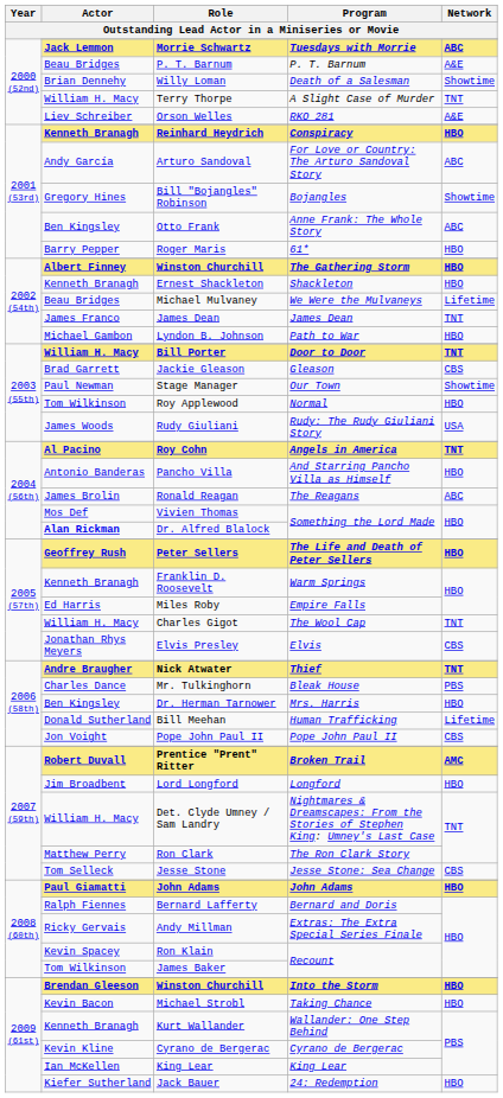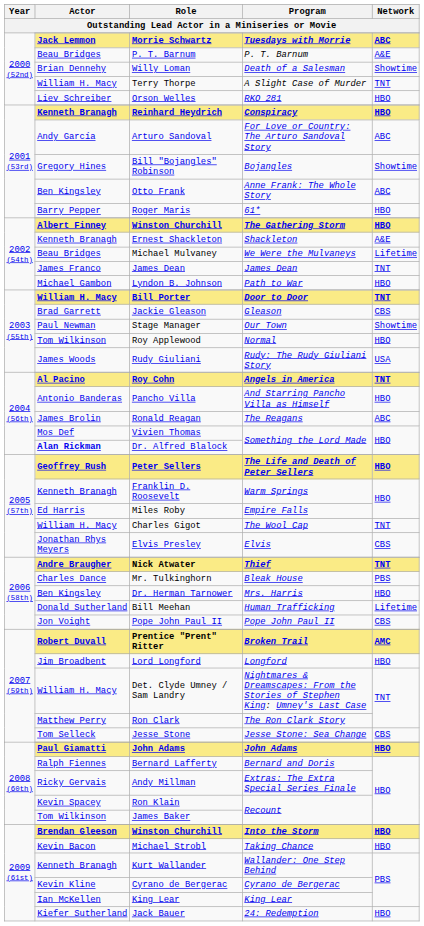 <table class="wikitable" style="width:100; text-align: left;">
 <tr style="background:#bebebe;">
 <th style="width:5%;">Year</th>
 <th style="width:25%;">Actor</th>
 <th style="width:30%;">Role</th>
 <th style="width:35%;">Program</th>
 <th style="width:5%;">Network</th>
 </tr>
 <tr>
 <th colspan=5>Outstanding Lead Actor in a Miniseries or Movie</th>
 </tr>
 <tr>
 <td rowspan=6 style="text-align:center"><a href='#'>2000</a><br><small><a href='#'>(52nd)</a></small></td>
 </tr>
 <tr style="background:#FAEB86">
 <td><strong><a href='#'>Jack Lemmon</a></strong></td>
 <td><strong><a href='#'>Morrie Schwartz</a></strong></td>
 <td><strong><em><a href='#'>Tuesdays with Morrie</a></em></strong></td>
 <td><strong><a href='#'>ABC</a></strong></td>
 </tr>
 <tr>
 <td><a href='#'>Beau Bridges</a></td>
 <td><a href='#'>P. T. Barnum</a></td>
 <td><em>P. T. Barnum</em></td>
 <td><a href='#'>A&E</a></td>
 </tr>
 <tr>
 <td><a href='#'>Brian Dennehy</a></td>
 <td><a href='#'>Willy Loman</a></td>
 <td><em><a href='#'>Death of a Salesman</a></em></td>
 <td><a href='#'>Showtime</a></td>
 </tr>
 <tr>
 <td><a href='#'>William H. Macy</a></td>
 <td>Terry Thorpe</td>
 <td><em>A Slight Case of Murder</em></td>
 <td><a href='#'>TNT</a></td>
 </tr>
 <tr>
 <td><a href='#'>Liev Schreiber</a></td>
 <td><a href='#'>Orson Welles</a></td>
 <td><em><a href='#'>RKO 281</a></em></td>
-<td><a href='#'>A&E</a></td>
+<td><a href='#'>HBO</a></td>
 </tr>
 <tr>
 <td rowspan=6 style="text-align:center"><a href='#'>2001</a><br><small><a href='#'>(53rd)</a></small></td>
 </tr>
 <tr style="background:#FAEB86">
 <td><strong><a href='#'>Kenneth Branagh</a></strong></td>
 <td><strong><a href='#'>Reinhard Heydrich</a></strong></td>
 <td><strong><em><a href='#'>Conspiracy</a></em></strong></td>
 <td><strong><a href='#'>HBO</a></strong></td>
 </tr>
 <tr>
 <td><a href='#'>Andy García</a></td>
 <td><a href='#'>Arturo Sandoval</a></td>
 <td><em><a href='#'>For Love or Country: The Arturo Sandoval Story</a></em></td>
 <td><a href='#'>ABC</a></td>
 </tr>
 <tr>
 <td><a href='#'>Gregory Hines</a></td>
 <td><a href='#'>Bill "Bojangles" Robinson</a></td>
 <td><em><a href='#'>Bojangles</a></em></td>
 <td><a href='#'>Showtime</a></td>
 </tr>
 <tr>
 <td><a href='#'>Ben Kingsley</a></td>
 <td><a href='#'>Otto Frank</a></td>
 <td><em><a href='#'>Anne Frank: The Whole Story</a></em></td>
 <td><a href='#'>ABC</a></td>
 </tr>
 <tr>
 <td><a href='#'>Barry Pepper</a></td>
 <td><a href='#'>Roger Maris</a></td>
 <td><em><a href='#'>61*</a></em></td>
 <td><a href='#'>HBO</a></td>
 </tr>
 <tr>
 <td rowspan=6 style="text-align:center"><a href='#'>2002</a><br><small><a href='#'>(54th)</a></small></td>
 </tr>
 <tr style="background:#FAEB86">
 <td><strong><a href='#'>Albert Finney</a></strong></td>
 <td><strong><a href='#'>Winston Churchill</a></strong></td>
 <td><strong><em><a href='#'>The Gathering Storm</a></em></strong></td>
 <td><strong><a href='#'>HBO</a></strong></td>
 </tr>
 <tr>
 <td><a href='#'>Kenneth Branagh</a></td>
 <td><a href='#'>Ernest Shackleton</a></td>
 <td><em><a href='#'>Shackleton</a></em></td>
-<td><a href='#'>HBO</a></td>
+<td><a href='#'>A&E</a></td>
 </tr>
 <tr>
 <td><a href='#'>Beau Bridges</a></td>
 <td>Michael Mulvaney</td>
 <td><em><a href='#'>We Were the Mulvaneys</a></em></td>
 <td><a href='#'>Lifetime</a></td>
 </tr>
 <tr>
 <td><a href='#'>James Franco</a></td>
 <td><a href='#'>James Dean</a></td>
 <td><em><a href='#'>James Dean</a></em></td>
 <td><a href='#'>TNT</a></td>
 </tr>
 <tr>
 <td><a href='#'>Michael Gambon</a></td>
 <td><a href='#'>Lyndon B. Johnson</a></td>
 <td><em><a href='#'>Path to War</a></em></td>
 <td><a href='#'>HBO</a></td>
 </tr>
 <tr>
 <td rowspan=6 style="text-align:center"><a href='#'>2003</a><br><small><a href='#'>(55th)</a></small></td>
 </tr>
 <tr style="background:#FAEB86">
 <td><strong><a href='#'>William H. Macy</a></strong></td>
 <td><strong><a href='#'>Bill Porter</a></strong></td>
 <td><strong><em><a href='#'>Door to Door</a></em></strong></td>
 <td><strong><a href='#'>TNT</a></strong></td>
 </tr>
 <tr>
 <td><a href='#'>Brad Garrett</a></td>
 <td><a href='#'>Jackie Gleason</a></td>
 <td><em><a href='#'>Gleason</a></em></td>
 <td><a href='#'>CBS</a></td>
 </tr>
 <tr>
 <td><a href='#'>Paul Newman</a></td>
 <td>Stage Manager</td>
 <td><em><a href='#'>Our Town</a></em></td>
 <td><a href='#'>Showtime</a></td>
 </tr>
 <tr>
 <td><a href='#'>Tom Wilkinson</a></td>
 <td>Roy Applewood</td>
 <td><em><a href='#'>Normal</a></em></td>
 <td><a href='#'>HBO</a></td>
 </tr>
 <tr>
 <td><a href='#'>James Woods</a></td>
 <td><a href='#'>Rudy Giuliani</a></td>
 <td><em><a href='#'>Rudy: The Rudy Giuliani Story</a></em></td>
 <td><a href='#'>USA</a></td>
 </tr>
 <tr>
 <td rowspan=6 style="text-align:center"><a href='#'>2004</a><br><small><a href='#'>(56th)</a></small></td>
 </tr>
 <tr style="background:#FAEB86">
 <td><strong><a href='#'>Al Pacino</a></strong></td>
 <td><strong><a href='#'>Roy Cohn</a></strong></td>
 <td><strong><em><a href='#'>Angels in America</a></em></strong></td>
 <td><strong><a href='#'>TNT</a></strong></td>
 </tr>
 <tr>
 <td><a href='#'>Antonio Banderas</a></td>
 <td><a href='#'>Pancho Villa</a></td>
 <td><em><a href='#'>And Starring Pancho Villa as Himself</a></em></td>
 <td><a href='#'>HBO</a></td>
 </tr>
 <tr>
 <td><a href='#'>James Brolin</a></td>
 <td><a href='#'>Ronald Reagan</a></td>
 <td><em><a href='#'>The Reagans</a></em></td>
 <td><a href='#'>ABC</a></td>
 </tr>
 <tr>
 <td><a href='#'>Mos Def</a></td>
 <td><a href='#'>Vivien Thomas</a></td>
 <td rowspan="2"><em><a href='#'>Something the Lord Made</a></em></td>
 <td rowspan="2"><a href='#'>HBO</a></td>
 </tr>
 <tr>
 <td><strong><a href='#'>Alan Rickman</a></strong></td>
 <td><a href='#'>Dr. Alfred Blalock</a></td>
 </tr>
 <tr>
 <td rowspan=6 style="text-align:center"><a href='#'>2005</a><br><small><a href='#'>(57th)</a></small></td>
 </tr>
 <tr style="background:#FAEB86">
 <td><strong><a href='#'>Geoffrey Rush</a></strong></td>
 <td><strong><a href='#'>Peter Sellers</a></strong></td>
 <td><strong><em><a href='#'>The Life and Death of Peter Sellers</a></em></strong></td>
 <td><strong><a href='#'>HBO</a></strong></td>
 </tr>
 <tr>
 <td><a href='#'>Kenneth Branagh</a></td>
 <td><a href='#'>Franklin D. Roosevelt</a></td>
 <td><em><a href='#'>Warm Springs</a></em></td>
 <td rowspan=2><a href='#'>HBO</a></td>
 </tr>
 <tr>
 <td><a href='#'>Ed Harris</a></td>
 <td>Miles Roby</td>
 <td><em><a href='#'>Empire Falls</a></em></td>
 </tr>
 <tr>
 <td><a href='#'>William H. Macy</a></td>
 <td>Charles Gigot</td>
 <td><em><a href='#'>The Wool Cap</a></em></td>
 <td><a href='#'>TNT</a></td>
 </tr>
 <tr>
 <td><a href='#'>Jonathan Rhys Meyers</a></td>
 <td><a href='#'>Elvis Presley</a></td>
 <td><em><a href='#'>Elvis</a></em></td>
 <td><a href='#'>CBS</a></td>
 </tr>
 <tr>
 <td rowspan=6 style="text-align:center"><a href='#'>2006</a><br><small><a href='#'>(58th)</a></small></td>
 </tr>
 <tr style="background:#FAEB86">
 <td><strong><a href='#'>Andre Braugher</a></strong></td>
 <td><strong>Nick Atwater</strong></td>
 <td><strong><em><a href='#'>Thief</a></em></strong></td>
 <td><strong><a href='#'>TNT</a></strong></td>
 </tr>
 <tr>
 <td><a href='#'>Charles Dance</a></td>
 <td>Mr. Tulkinghorn</td>
 <td><em><a href='#'>Bleak House</a></em></td>
 <td><a href='#'>PBS</a></td>
 </tr>
 <tr>
 <td><a href='#'>Ben Kingsley</a></td>
 <td><a href='#'>Dr. Herman Tarnower</a></td>
 <td><em><a href='#'>Mrs. Harris</a></em></td>
 <td><a href='#'>HBO</a></td>
 </tr>
 <tr>
 <td><a href='#'>Donald Sutherland</a></td>
 <td>Bill Meehan</td>
 <td><em><a href='#'>Human Trafficking</a></em></td>
 <td><a href='#'>Lifetime</a></td>
 </tr>
 <tr>
 <td><a href='#'>Jon Voight</a></td>
 <td><a href='#'>Pope John Paul II</a></td>
 <td><em><a href='#'>Pope John Paul II</a></em></td>
 <td><a href='#'>CBS</a></td>
 </tr>
 <tr>
 <td rowspan=6 style="text-align:center"><a href='#'>2007</a><br><small><a href='#'>(59th)</a></small></td>
 </tr>
 <tr style="background:#FAEB86">
 <td><strong><a href='#'>Robert Duvall</a></strong></td>
 <td><strong>Prentice "Prent" Ritter</strong></td>
 <td><strong><em><a href='#'>Broken Trail</a></em></strong></td>
 <td><strong><a href='#'>AMC</a></strong></td>
 </tr>
 <tr>
 <td><a href='#'>Jim Broadbent</a></td>
 <td><a href='#'>Lord Longford</a></td>
 <td><em><a href='#'>Longford</a></em></td>
 <td><a href='#'>HBO</a></td>
 </tr>
 <tr>
 <td><a href='#'>William H. Macy</a></td>
 <td>Det. Clyde Umney / Sam Landry</td>
 <td><em><a href='#'>Nightmares & Dreamscapes: From the Stories of Stephen King</a>: <a href='#'>Umney's Last Case</a></em></td>
 <td rowspan=2><a href='#'>TNT</a></td>
 </tr>
 <tr>
 <td><a href='#'>Matthew Perry</a></td>
 <td><a href='#'>Ron Clark</a></td>
 <td><em><a href='#'>The Ron Clark Story</a></em></td>
 </tr>
 <tr>
 <td><a href='#'>Tom Selleck</a></td>
 <td><a href='#'>Jesse Stone</a></td>
 <td><em><a href='#'>Jesse Stone: Sea Change</a></em></td>
 <td><a href='#'>CBS</a></td>
 </tr>
 <tr>
 <td rowspan=6 style="text-align:center"><a href='#'>2008</a><br><small><a href='#'>(60th)</a></small></td>
 </tr>
 <tr style="background:#FAEB86">
 <td><strong><a href='#'>Paul Giamatti</a></strong></td>
 <td><strong><a href='#'>John Adams</a></strong></td>
 <td><strong><em><a href='#'>John Adams</a></em></strong></td>
 <td><strong><a href='#'>HBO</a></strong></td>
 </tr>
 <tr>
 <td><a href='#'>Ralph Fiennes</a></td>
 <td><a href='#'>Bernard Lafferty</a></td>
 <td><em><a href='#'>Bernard and Doris</a></em></td>
 <td rowspan="4"><a href='#'>HBO</a></td>
 </tr>
 <tr>
 <td><a href='#'>Ricky Gervais</a></td>
 <td><a href='#'>Andy Millman</a></td>
 <td><em><a href='#'>Extras: The Extra Special Series Finale</a></em></td>
 </tr>
 <tr>
 <td><a href='#'>Kevin Spacey</a></td>
 <td><a href='#'>Ron Klain</a></td>
 <td rowspan=2><em><a href='#'>Recount</a></em></td>
 </tr>
 <tr>
 <td><a href='#'>Tom Wilkinson</a></td>
 <td><a href='#'>James Baker</a></td>
 </tr>
 <tr>
 <td rowspan=7 style="text-align:center"><a href='#'>2009</a><br><small><a href='#'>(61st)</a></small></td>
 </tr>
 <tr style="background:#FAEB86">
 <td><strong><a href='#'>Brendan Gleeson</a></strong></td>
 <td><strong><a href='#'>Winston Churchill</a></strong></td>
 <td><strong><em><a href='#'>Into the Storm</a></em></strong></td>
 <td><strong><a href='#'>HBO</a></strong></td>
 </tr>
 <tr>
 <td><a href='#'>Kevin Bacon</a></td>
 <td><a href='#'>Michael Strobl</a></td>
 <td><em><a href='#'>Taking Chance</a></em></td>
 <td><a href='#'>HBO</a></td>
 </tr>
 <tr>
 <td><a href='#'>Kenneth Branagh</a></td>
 <td><a href='#'>Kurt Wallander</a></td>
 <td><em><a href='#'>Wallander: One Step Behind</a></em></td>
 <td rowspan=3><a href='#'>PBS</a></td>
 </tr>
 <tr>
 <td><a href='#'>Kevin Kline</a></td>
 <td><a href='#'>Cyrano de Bergerac</a></td>
 <td><em><a href='#'>Cyrano de Bergerac</a></em></td>
 </tr>
 <tr>
 <td><a href='#'>Ian McKellen</a></td>
 <td><a href='#'>King Lear</a></td>
 <td><em><a href='#'>King Lear</a></em></td>
 </tr>
 <tr>
 <td><a href='#'>Kiefer Sutherland</a></td>
 <td><a href='#'>Jack Bauer</a></td>
 <td><em><a href='#'>24: Redemption</a></em></td>
 <td><a href='#'>HBO</a></td>
 </tr>
 </table>
